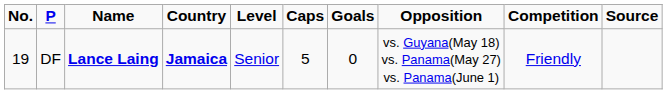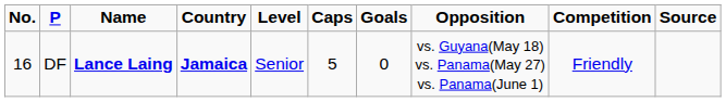 <table class="wikitable" style="text-align: center;">
 <tr>
 <td><strong>No.</strong></td>
 <td><strong><a href='#'>P</a></strong></td>
 <td><strong>Name</strong></td>
 <td><strong>Country</strong></td>
 <td><strong>Level</strong></td>
 <td><strong>Caps</strong></td>
 <td><strong>Goals</strong></td>
 <td><strong>Opposition</strong></td>
 <td><strong>Competition</strong></td>
 <td><strong>Source</strong></td>
 </tr>
 <tr>
-<td>19</td>
+<td>16</td>
 <td>DF</td>
 <td><strong><a href='#'>Lance Laing</a></strong></td>
 <td><strong><a href='#'>Jamaica</a></strong></td>
 <td><a href='#'>Senior</a></td>
 <td>5</td>
 <td>0</td>
 <td><small>vs. <a href='#'>Guyana</a>(May 18)<br>vs. <a href='#'>Panama</a>(May 27)<br>vs. <a href='#'>Panama</a>(June 1)</small></td>
 <td><a href='#'>Friendly</a></td>
 <td></td>
 </tr>
 </table>
